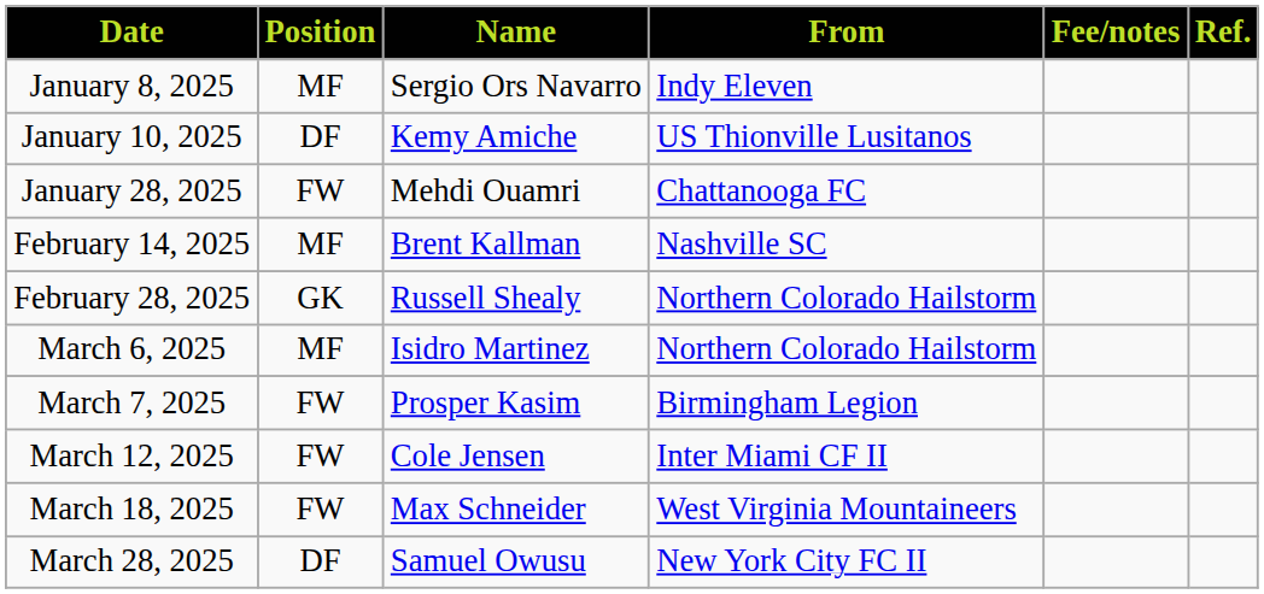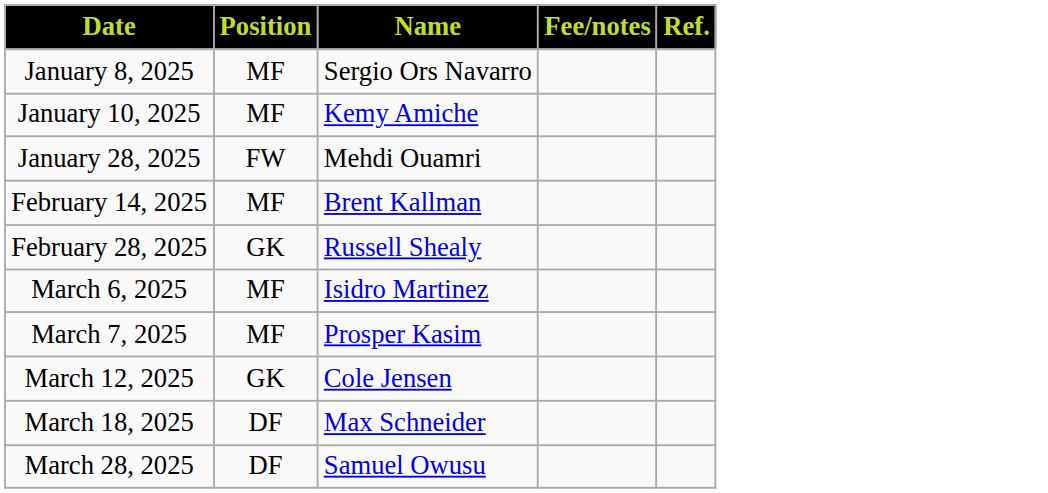 <table class="wikitable" style="text-align:center; font-size:90%; ">
 <tr>
 <th style="background:#010101; color:#BDDF28;">Date</th>
 <th style="background:#010101; color:#BDDF28;">Position</th>
 <th style="background:#010101; color:#BDDF28;">Name</th>
-<th style="background:#010101; color:#BDDF28;">From</th>
 <th style="background:#010101; color:#BDDF28;">Fee/notes</th>
 <th style="background:#010101; color:#BDDF28;">Ref.</th>
 </tr>
 <tr>
 <td>January 8, 2025</td>
 <td>MF</td>
 <td align="left"> Sergio Ors Navarro</td>
-<td align="left"> <a href='#'>Indy Eleven</a></td>
 <td></td>
 <td></td>
 </tr>
 <tr>
 <td>January 10, 2025</td>
-<td>DF</td>
+<td>MF</td>
 <td align="left"> <a href='#'>Kemy Amiche</a></td>
-<td align="left"> <a href='#'>US Thionville Lusitanos</a></td>
 <td></td>
 <td></td>
 </tr>
 <tr>
 <td>January 28, 2025</td>
 <td>FW</td>
 <td align="left"> Mehdi Ouamri</td>
-<td align="left"> <a href='#'>Chattanooga FC</a></td>
 <td></td>
 <td></td>
 </tr>
 <tr>
 <td>February 14, 2025</td>
 <td>MF</td>
 <td align="left"> <a href='#'>Brent Kallman</a></td>
-<td align="left"> <a href='#'>Nashville SC</a></td>
 <td></td>
 <td></td>
 </tr>
 <tr>
 <td>February 28, 2025</td>
 <td>GK</td>
 <td align="left"> <a href='#'>Russell Shealy</a></td>
-<td align="left"> <a href='#'>Northern Colorado Hailstorm</a></td>
 <td></td>
 <td></td>
 </tr>
 <tr>
 <td>March 6, 2025</td>
 <td>MF</td>
 <td align="left"> <a href='#'>Isidro Martinez</a></td>
-<td align="left"> <a href='#'>Northern Colorado Hailstorm</a></td>
 <td></td>
 <td></td>
 </tr>
 <tr>
 <td>March 7, 2025</td>
-<td>FW</td>
+<td>MF</td>
 <td align="left"> <a href='#'>Prosper Kasim</a></td>
-<td align="left"> <a href='#'>Birmingham Legion</a></td>
 <td></td>
 <td></td>
 </tr>
 <tr>
 <td>March 12, 2025</td>
-<td>FW</td>
+<td>GK</td>
 <td align="left"> <a href='#'>Cole Jensen</a></td>
-<td align="left"> <a href='#'>Inter Miami CF II</a></td>
 <td></td>
 <td></td>
 </tr>
 <tr>
 <td>March 18, 2025</td>
-<td>FW</td>
+<td>DF</td>
 <td align="left"> <a href='#'>Max Schneider</a></td>
-<td align="left"> <a href='#'>West Virginia Mountaineers</a></td>
 <td></td>
 <td></td>
 </tr>
 <tr>
 <td>March 28, 2025</td>
 <td>DF</td>
 <td align="left"> <a href='#'>Samuel Owusu</a></td>
-<td align="left"> <a href='#'>New York City FC II</a></td>
 <td></td>
 <td></td>
 </tr>
 </table>
